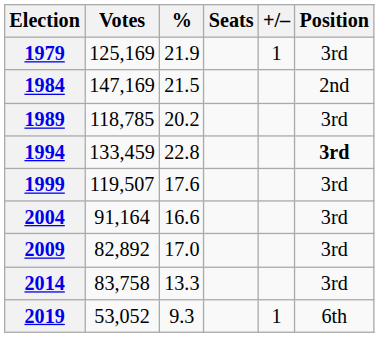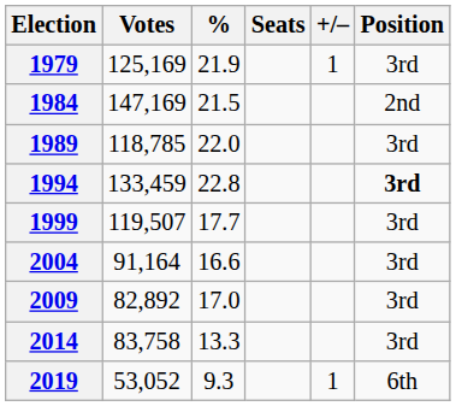 <table class="wikitable" style="font-size:97%; text-align:center;">
 <tr>
 <th>Election</th>
 <th>Votes</th>
 <th>%</th>
 <th>Seats</th>
 <th>+/–</th>
 <th>Position</th>
 </tr>
 <tr>
 <th><a href='#'>1979</a></th>
 <td>125,169</td>
 <td>21.9</td>
 <td></td>
 <td> 1</td>
 <td> 3rd</td>
 </tr>
 <tr>
 <th><a href='#'>1984</a></th>
 <td>147,169</td>
 <td>21.5</td>
 <td></td>
 <td></td>
 <td> 2nd</td>
 </tr>
 <tr>
 <th><a href='#'>1989</a></th>
 <td>118,785</td>
-<td>20.2</td>
+<td>22.0</td>
 <td></td>
 <td></td>
 <td> 3rd</td>
 </tr>
 <tr>
 <th><a href='#'>1994</a></th>
 <td>133,459</td>
 <td>22.8</td>
 <td></td>
 <td></td>
 <td><strong> 3rd</strong></td>
 </tr>
 <tr>
 <th><a href='#'>1999</a></th>
 <td>119,507</td>
-<td>17.6</td>
+<td>17.7</td>
 <td></td>
 <td></td>
 <td> 3rd</td>
 </tr>
 <tr>
 <th><a href='#'>2004</a></th>
 <td>91,164</td>
 <td>16.6</td>
 <td></td>
 <td></td>
 <td> 3rd</td>
 </tr>
 <tr>
 <th><a href='#'>2009</a></th>
 <td>82,892</td>
 <td>17.0</td>
 <td></td>
 <td></td>
 <td> 3rd</td>
 </tr>
 <tr>
 <th><a href='#'>2014</a></th>
 <td>83,758</td>
 <td>13.3</td>
 <td></td>
 <td></td>
 <td> 3rd</td>
 </tr>
 <tr>
 <th><a href='#'>2019</a></th>
 <td>53,052</td>
 <td>9.3</td>
 <td></td>
 <td> 1</td>
 <td> 6th</td>
 </tr>
 </table>
